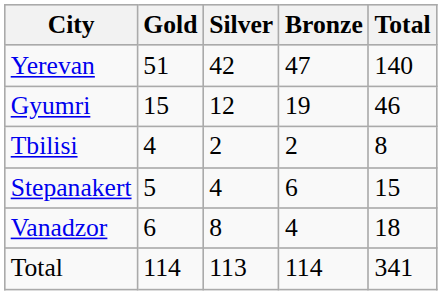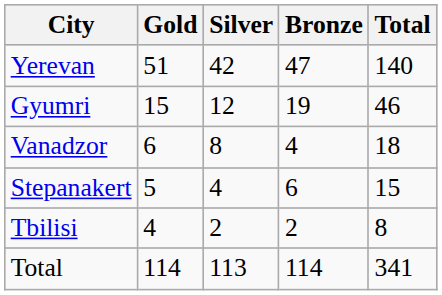 <table class="wikitable sortable">
 <tr>
 <th>City</th>
 <th>Gold</th>
 <th>Silver</th>
 <th>Bronze</th>
 <th>Total</th>
 </tr>
 <tr>
 <td> <a href='#'>Yerevan</a></td>
 <td>51</td>
 <td>42</td>
 <td>47</td>
 <td>140</td>
 </tr>
 <tr>
 <td> <a href='#'>Gyumri</a></td>
 <td>15</td>
 <td>12</td>
 <td>19</td>
 <td>46</td>
 </tr>
 <tr>
-<td> <a href='#'>Tbilisi</a></td>
+<td> <a href='#'>Vanadzor</a></td>
+<td>6</td>
+<td>8</td>
 <td>4</td>
-<td>2</td>
-<td>2</td>
-<td>8</td>
+<td>18</td>
 </tr>
 <tr>
 <td> <a href='#'>Stepanakert</a></td>
 <td>5</td>
 <td>4</td>
 <td>6</td>
 <td>15</td>
 </tr>
 <tr>
-<td> <a href='#'>Vanadzor</a></td>
-<td>6</td>
+<td> <a href='#'>Tbilisi</a></td>
+<td>4</td>
+<td>2</td>
+<td>2</td>
 <td>8</td>
-<td>4</td>
-<td>18</td>
 </tr>
 <tr>
 <td>Total</td>
 <td>114</td>
 <td>113</td>
 <td>114</td>
 <td>341</td>
 </tr>
 </table>
